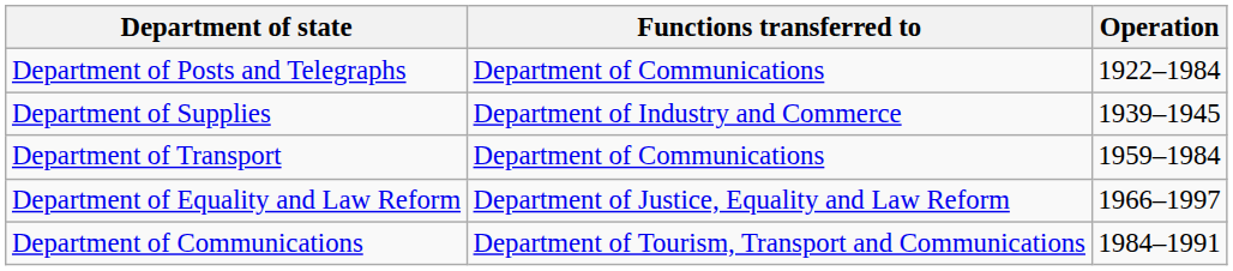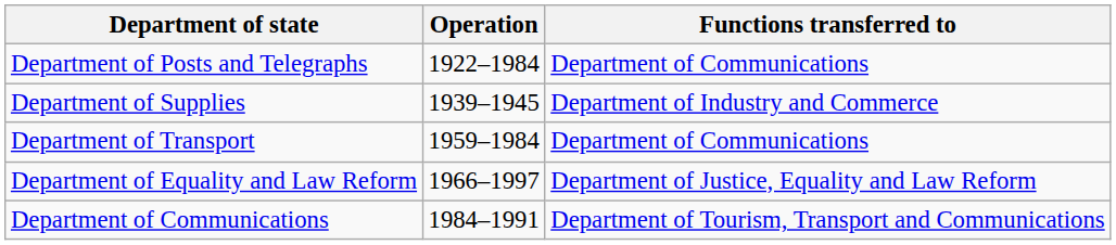 <table class="wikitable">
 <tr>
 <th>Department of state</th>
+<th>Operation</th>
 <th>Functions transferred to</th>
-<th>Operation</th>
 </tr>
 <tr>
 <td><a href='#'>Department of Posts and Telegraphs</a></td>
+<td>1922–1984</td>
 <td><a href='#'>Department of Communications</a></td>
-<td>1922–1984</td>
 </tr>
 <tr>
 <td><a href='#'>Department of Supplies</a></td>
+<td>1939–1945</td>
 <td><a href='#'>Department of Industry and Commerce</a></td>
-<td>1939–1945</td>
 </tr>
 <tr>
 <td><a href='#'>Department of Transport</a></td>
+<td>1959–1984</td>
 <td><a href='#'>Department of Communications</a></td>
-<td>1959–1984</td>
 </tr>
 <tr>
 <td><a href='#'>Department of Equality and Law Reform</a></td>
+<td>1966–1997</td>
 <td><a href='#'>Department of Justice, Equality and Law Reform</a></td>
-<td>1966–1997</td>
 </tr>
 <tr>
 <td><a href='#'>Department of Communications</a></td>
+<td>1984–1991</td>
 <td><a href='#'>Department of Tourism, Transport and Communications</a></td>
-<td>1984–1991</td>
 </tr>
 </table>
